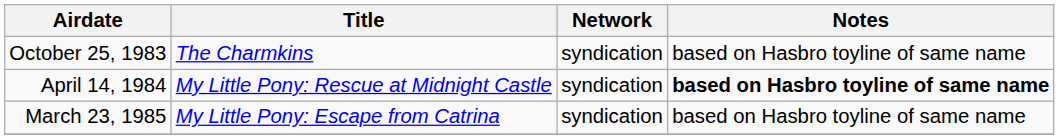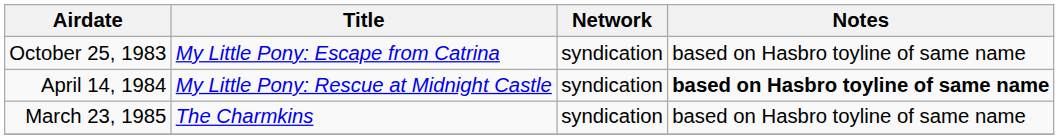 <table class="wikitable sortable">
 <tr>
 <th>Airdate</th>
 <th>Title</th>
 <th>Network</th>
 <th>Notes</th>
 </tr>
 <tr>
 <td style="text-align:right;">October 25, 1983</td>
-<td><em><a href='#'>The Charmkins</a></em></td>
+<td><em><a href='#'>My Little Pony: Escape from Catrina</a></em></td>
 <td>syndication</td>
 <td>based on Hasbro toyline of same name</td>
 </tr>
 <tr>
 <td style="text-align:right;">April 14, 1984</td>
 <td><em><a href='#'>My Little Pony: Rescue at Midnight Castle</a></em></td>
 <td>syndication</td>
 <td><strong>based on Hasbro toyline of same name</strong></td>
 </tr>
 <tr>
 <td style="text-align:right;">March 23, 1985</td>
-<td><em><a href='#'>My Little Pony: Escape from Catrina</a></em></td>
+<td><em><a href='#'>The Charmkins</a></em></td>
 <td>syndication</td>
 <td>based on Hasbro toyline of same name</td>
 </tr>
 <tr>
 </tr>
 </table>
